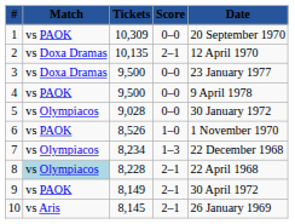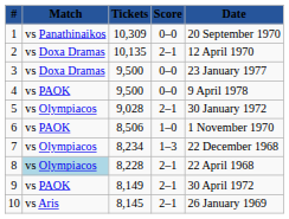 <table class="wikitable" style="text-align:center">
 <tr>
 <th style="background:#26559B;"><span>#</span></th>
 <th style="background:#26559B;"><span>Match</span></th>
 <th style="background:#26559B;"><span>Tickets</span></th>
 <th style="background:#26559B;"><span>Score</span></th>
 <th style="background:#26559B;"><span>Date</span></th>
 </tr>
 <tr>
 <td>1</td>
-<td align=left>vs <a href='#'>PAOK</a></td>
+<td align=left>vs <a href='#'>Panathinaikos</a></td>
 <td>10,309</td>
 <td>0–0</td>
 <td align=left>20 September 1970</td>
 </tr>
 <tr>
 <td>2</td>
 <td align=left>vs <a href='#'>Doxa Dramas</a></td>
 <td>10,135</td>
 <td>2–1</td>
 <td align=left>12 April 1970</td>
 </tr>
 <tr>
 <td>3</td>
 <td align=left>vs <a href='#'>Doxa Dramas</a></td>
 <td>9,500</td>
 <td>0–0</td>
 <td align=left>23 January 1977</td>
 </tr>
 <tr>
 <td>4</td>
 <td align=left>vs <a href='#'>PAOK</a></td>
 <td>9,500</td>
 <td>0–0</td>
 <td align=left>9 April 1978</td>
 </tr>
 <tr>
 <td>5</td>
 <td align=left>vs <a href='#'>Olympiacos</a></td>
 <td>9,028</td>
-<td>0–0</td>
+<td>2–1</td>
 <td align=left>30 January 1972</td>
 </tr>
 <tr>
 <td>6</td>
 <td align=left>vs <a href='#'>PAOK</a></td>
-<td>8,526</td>
+<td>8,506</td>
 <td>1–0</td>
 <td align=left>1 November 1970</td>
 </tr>
 <tr>
 <td>7</td>
 <td align=left>vs <a href='#'>Olympiacos</a></td>
 <td>8,234</td>
 <td>1–3</td>
 <td align=left>22 December 1968</td>
 </tr>
 <tr>
 <td>8</td>
 <td align=left style="background: lightblue;">vs <a href='#'>Olympiacos</a></td>
 <td>8,228</td>
 <td>2–1</td>
 <td align=left>22 April 1968</td>
 </tr>
 <tr>
 <td>9</td>
 <td align=left>vs <a href='#'>PAOK</a></td>
 <td>8,149</td>
 <td>2–1</td>
 <td align=left>30 April 1972</td>
 </tr>
 <tr>
 <td>10</td>
 <td align=left>vs <a href='#'>Aris</a></td>
 <td>8,145</td>
 <td>2–1</td>
 <td align=left>26 January 1969</td>
 </tr>
 </table>
